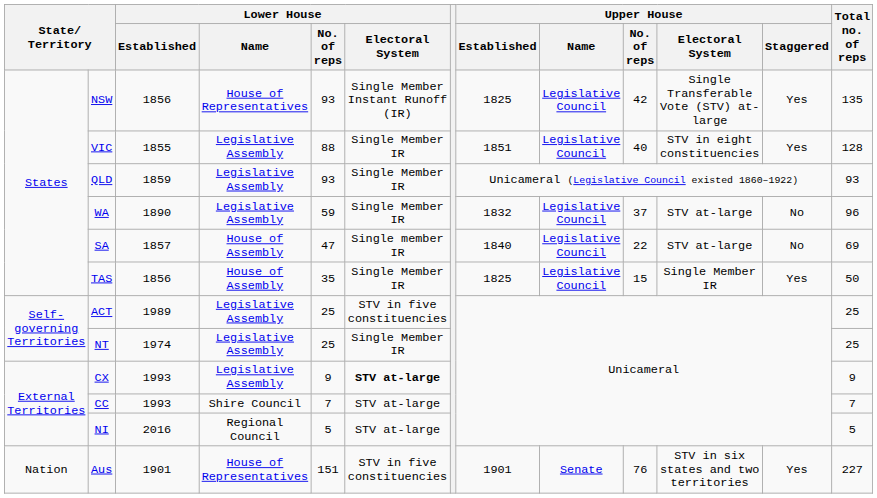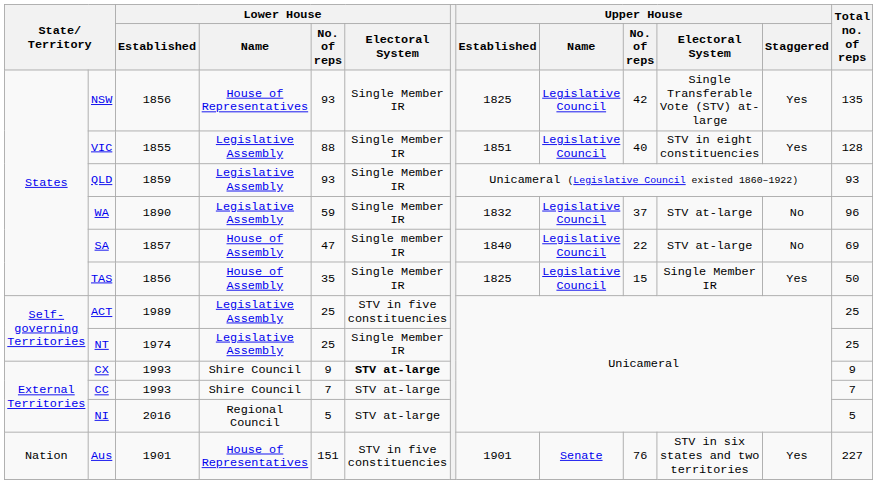 <table class="wikitable" style="text-align:center">
 <tr>
 <th colspan="2" rowspan="2">State/<br>Territory</th>
 <th colspan="4">Lower House</th>
 <th rowspan="14"></th>
 <th colspan="5">Upper House</th>
 <th rowspan="2">Total<br>no. of<br>reps</th>
 </tr>
 <tr>
 <th>Established</th>
 <th>Name</th>
 <th>No. of<br>reps</th>
 <th>Electoral System</th>
 <th>Established</th>
 <th>Name</th>
 <th>No. of<br>reps</th>
 <th>Electoral System</th>
 <th>Staggered</th>
 </tr>
 <tr>
 <td rowspan="6"><a href='#'>States</a></td>
 <td><a href='#'>NSW</a></td>
 <td>1856</td>
 <td><a href='#'>House of Representatives</a></td>
 <td>93</td>
-<td>Single Member Instant Runoff (IR)</td>
+<td>Single Member IR</td>
 <td>1825</td>
 <td><a href='#'>Legislative Council</a></td>
 <td>42</td>
 <td>Single Transferable Vote (STV) at-large</td>
 <td>Yes</td>
 <td>135</td>
 </tr>
 <tr>
 <td><a href='#'>VIC</a></td>
 <td>1855</td>
 <td><a href='#'>Legislative Assembly</a></td>
 <td>88</td>
 <td>Single Member IR</td>
 <td>1851</td>
 <td><a href='#'>Legislative Council</a></td>
 <td>40</td>
 <td>STV in eight constituencies</td>
 <td>Yes</td>
 <td>128</td>
 </tr>
 <tr>
 <td><a href='#'>QLD</a></td>
 <td>1859</td>
 <td><a href='#'>Legislative Assembly</a></td>
 <td>93</td>
 <td>Single Member IR</td>
 <td colspan="5">Unicameral <small>(<a href='#'>Legislative Council</a> existed 1860–1922)</small></td>
 <td>93</td>
 </tr>
 <tr>
 <td><a href='#'>WA</a></td>
 <td>1890</td>
 <td><a href='#'>Legislative Assembly</a></td>
 <td>59</td>
 <td>Single Member IR</td>
 <td>1832</td>
 <td><a href='#'>Legislative Council</a></td>
 <td>37</td>
 <td>STV at-large</td>
 <td>No</td>
 <td>96</td>
 </tr>
 <tr>
 <td><a href='#'>SA</a></td>
 <td>1857</td>
 <td><a href='#'>House of Assembly</a></td>
 <td>47</td>
 <td>Single member IR</td>
 <td>1840</td>
 <td><a href='#'>Legislative Council</a></td>
 <td>22</td>
 <td>STV at-large</td>
 <td>No</td>
 <td>69</td>
 </tr>
 <tr>
 <td><a href='#'>TAS</a></td>
 <td>1856</td>
 <td><a href='#'>House of Assembly</a></td>
 <td>35</td>
 <td>Single Member IR</td>
 <td>1825</td>
 <td><a href='#'>Legislative Council</a></td>
 <td>15</td>
 <td>Single Member IR</td>
 <td>Yes</td>
 <td>50</td>
 </tr>
 <tr>
 <td rowspan="2"><a href='#'>Self-governing<br>Territories</a></td>
 <td><a href='#'>ACT</a></td>
 <td>1989</td>
 <td><a href='#'>Legislative Assembly</a></td>
 <td>25</td>
 <td>STV in five constituencies</td>
 <td colspan="5" rowspan="5">Unicameral</td>
 <td>25</td>
 </tr>
 <tr>
 <td><a href='#'>NT</a></td>
 <td>1974</td>
 <td><a href='#'>Legislative Assembly</a></td>
 <td>25</td>
 <td>Single Member IR</td>
 <td>25</td>
 </tr>
 <tr>
 <td rowspan="3"><a href='#'>External<br>Territories</a></td>
 <td><a href='#'>CX</a></td>
 <td>1993</td>
-<td><a href='#'>Legislative Assembly</a></td>
+<td>Shire Council</td>
 <td>9</td>
 <td><strong>STV at-large</strong></td>
 <td>9</td>
 </tr>
 <tr>
 <td><a href='#'>CC</a></td>
 <td>1993</td>
 <td>Shire Council</td>
 <td>7</td>
 <td>STV at-large</td>
 <td>7</td>
 </tr>
 <tr>
 <td><a href='#'>NI</a></td>
 <td>2016</td>
 <td>Regional Council</td>
 <td>5</td>
 <td>STV at-large</td>
 <td>5</td>
 </tr>
 <tr>
 <td>Nation</td>
 <td><a href='#'>Aus</a></td>
 <td>1901</td>
 <td><a href='#'>House of Representatives</a></td>
 <td>151</td>
 <td>STV in five constituencies</td>
 <td>1901</td>
 <td><a href='#'>Senate</a></td>
 <td>76</td>
 <td>STV in six states and two territories</td>
 <td>Yes</td>
 <td>227</td>
 </tr>
 </table>
